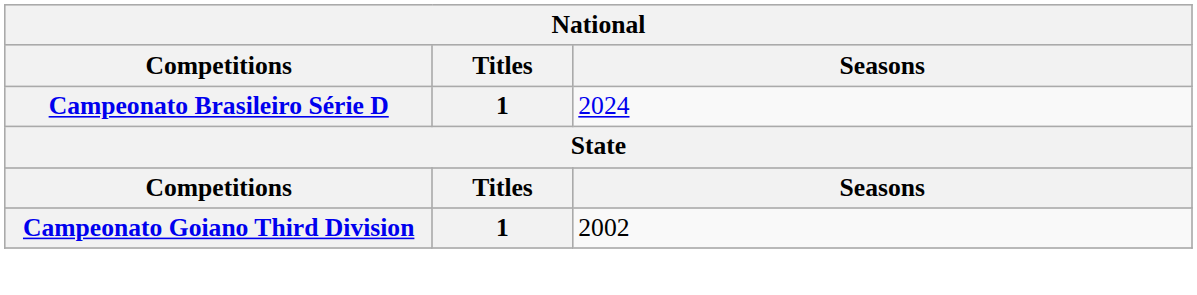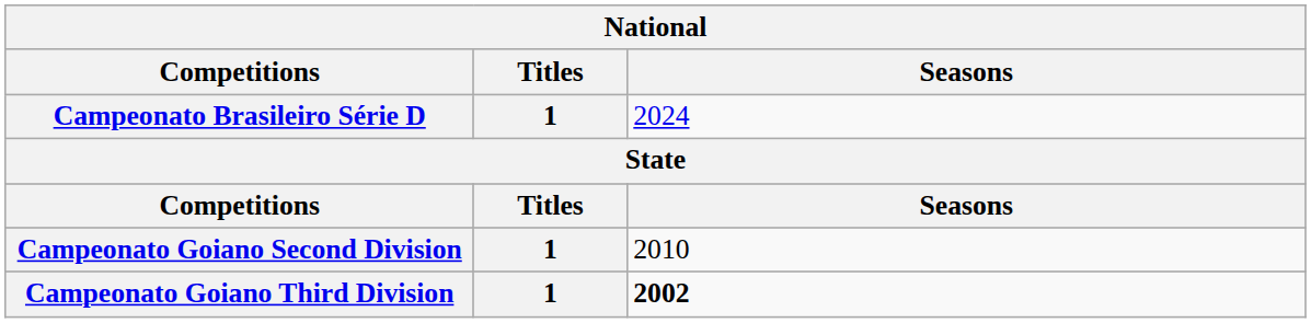 <table class="wikitable">
 <tr>
 <th colspan="3">National</th>
 </tr>
 <tr>
 <th style="width:260px">Competitions</th>
 <th style="width:80px">Titles</th>
 <th style="width:380px">Seasons</th>
 </tr>
 <tr>
 <th><a href='#'>Campeonato Brasileiro Série D</a></th>
 <th style="text-align:center"><strong>1</strong></th>
 <td align="left"><a href='#'>2024</a></td>
 </tr>
 <tr>
 <th colspan="3">State</th>
 </tr>
 <tr>
 <th>Competitions</th>
 <th>Titles</th>
 <th>Seasons</th>
 </tr>
 <tr>
+<th style="text-align:center"><a href='#'>Campeonato Goiano Second Division</a></th>
+<th style="text-align:center"><strong>1</strong></th>
+<td align="left">2010</td>
+</tr>
+<tr>
 <th style="text-align:center"><a href='#'>Campeonato Goiano Third Division</a></th>
 <th style="text-align:center"><strong>1</strong></th>
-<td align="left">2002</td>
+<td align="left"><strong>2002</strong></td>
 </tr>
 </table>
